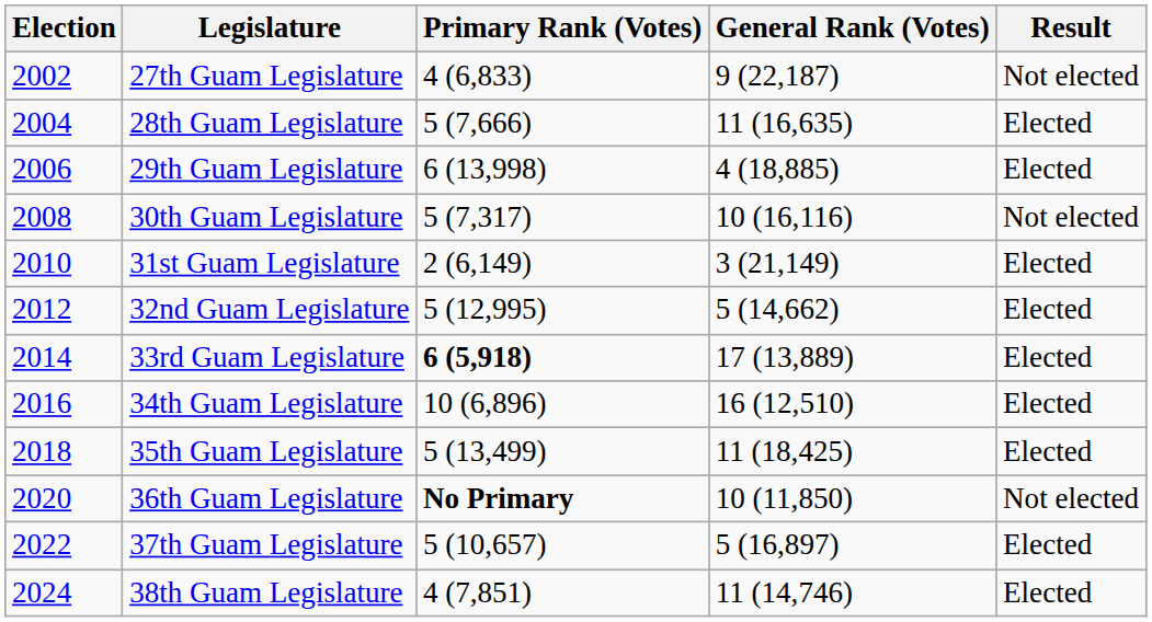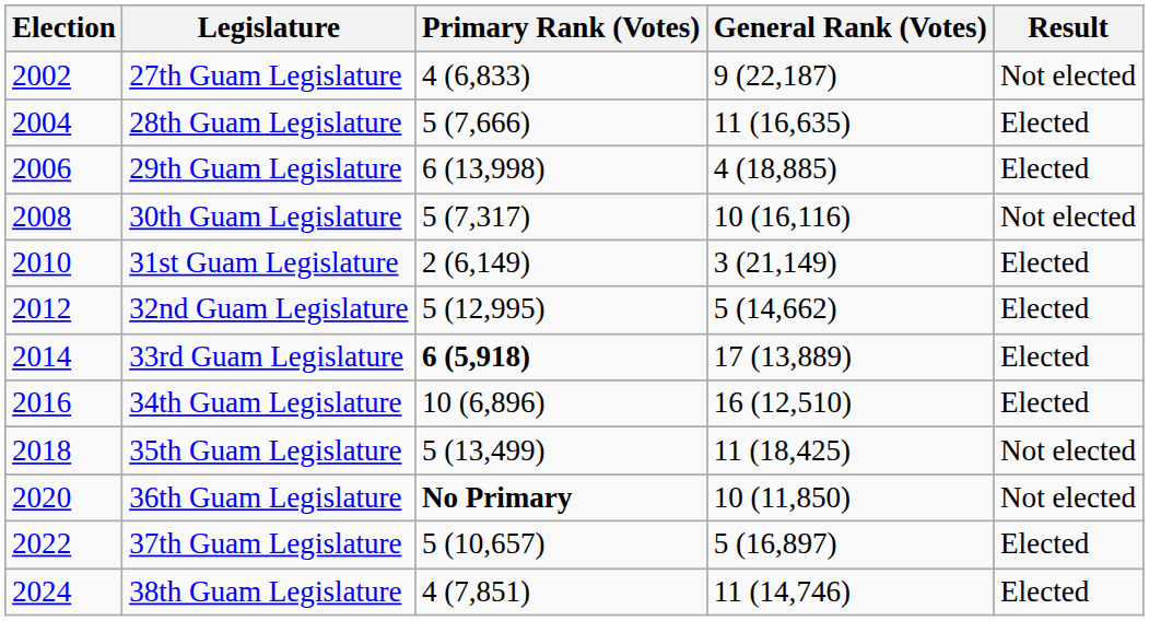 <table class="wikitable sortable" id="elections">
 <tr style="vertical-align:bottom;">
 <th>Election</th>
 <th>Legislature</th>
 <th>Primary Rank (Votes)</th>
 <th>General Rank (Votes)</th>
 <th>Result</th>
 </tr>
 <tr>
 <td><a href='#'>2002</a></td>
 <td><a href='#'>27th Guam Legislature</a></td>
 <td>4 (6,833)</td>
 <td>9 (22,187)</td>
 <td>Not elected</td>
 </tr>
 <tr>
 <td><a href='#'>2004</a></td>
 <td><a href='#'>28th Guam Legislature</a></td>
 <td>5 (7,666)</td>
 <td>11 (16,635)</td>
 <td>Elected</td>
 </tr>
 <tr>
 <td><a href='#'>2006</a></td>
 <td><a href='#'>29th Guam Legislature</a></td>
 <td>6 (13,998)</td>
 <td>4 (18,885)</td>
 <td>Elected</td>
 </tr>
 <tr>
 <td><a href='#'>2008</a></td>
 <td><a href='#'>30th Guam Legislature</a></td>
 <td>5 (7,317)</td>
 <td>10 (16,116)</td>
 <td>Not elected</td>
 </tr>
 <tr>
 <td><a href='#'>2010</a></td>
 <td><a href='#'>31st Guam Legislature</a></td>
 <td>2 (6,149)</td>
 <td>3 (21,149)</td>
 <td>Elected</td>
 </tr>
 <tr>
 <td><a href='#'>2012</a></td>
 <td><a href='#'>32nd Guam Legislature</a></td>
 <td>5 (12,995)</td>
 <td>5 (14,662)</td>
 <td>Elected</td>
 </tr>
 <tr>
 <td><a href='#'>2014</a></td>
 <td><a href='#'>33rd Guam Legislature</a></td>
 <td><strong>6 (5,918)</strong></td>
 <td>17 (13,889)</td>
 <td>Elected</td>
 </tr>
 <tr>
 <td><a href='#'>2016</a></td>
 <td><a href='#'>34th Guam Legislature</a></td>
 <td>10 (6,896)</td>
 <td>16 (12,510)</td>
 <td>Elected</td>
 </tr>
 <tr>
 <td><a href='#'>2018</a></td>
 <td><a href='#'>35th Guam Legislature</a></td>
 <td>5 (13,499)</td>
 <td>11 (18,425)</td>
-<td>Elected</td>
+<td>Not elected</td>
 </tr>
 <tr>
 <td><a href='#'>2020</a></td>
 <td><a href='#'>36th Guam Legislature</a></td>
 <td><strong>No Primary</strong></td>
 <td>10 (11,850)</td>
 <td>Not elected</td>
 </tr>
 <tr>
 <td><a href='#'>2022</a></td>
 <td><a href='#'>37th Guam Legislature</a></td>
 <td>5 (10,657)</td>
 <td>5 (16,897)</td>
 <td>Elected</td>
 </tr>
 <tr>
 <td><a href='#'>2024</a></td>
 <td><a href='#'>38th Guam Legislature</a></td>
 <td>4 (7,851)</td>
 <td>11 (14,746)</td>
 <td>Elected</td>
 </tr>
 </table>
